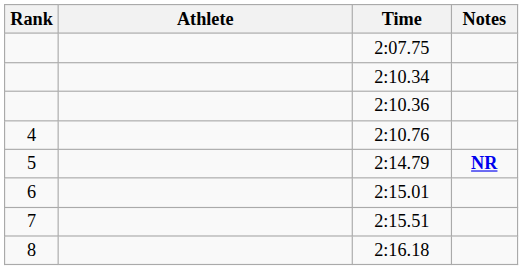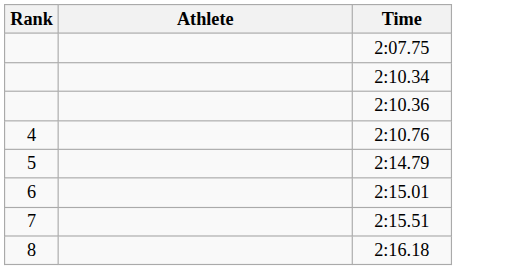 <table class="wikitable" style="text-align:center">
 <tr>
 <th width=40>Rank</th>
 <th width=250>Athlete</th>
 <th width=80>Time</th>
-<th width=50>Notes</th>
 </tr>
 <tr>
 <td></td>
 <td align=left></td>
 <td>2:07.75</td>
-<td></td>
 </tr>
 <tr>
 <td></td>
 <td align=left></td>
 <td>2:10.34</td>
-<td></td>
 </tr>
 <tr>
 <td></td>
 <td align=left></td>
 <td>2:10.36</td>
-<td></td>
 </tr>
 <tr>
 <td>4</td>
 <td align=left></td>
 <td>2:10.76</td>
-<td></td>
 </tr>
 <tr>
 <td>5</td>
 <td align=left></td>
 <td>2:14.79</td>
-<td><strong><a href='#'>NR</a></strong></td>
 </tr>
 <tr>
 <td>6</td>
 <td align=left></td>
 <td>2:15.01</td>
-<td></td>
 </tr>
 <tr>
 <td>7</td>
 <td align=left></td>
 <td>2:15.51</td>
-<td></td>
 </tr>
 <tr>
 <td>8</td>
 <td align=left></td>
 <td>2:16.18</td>
-<td></td>
 </tr>
 </table>
